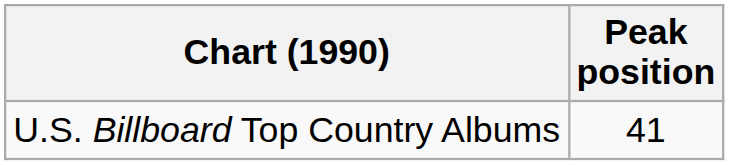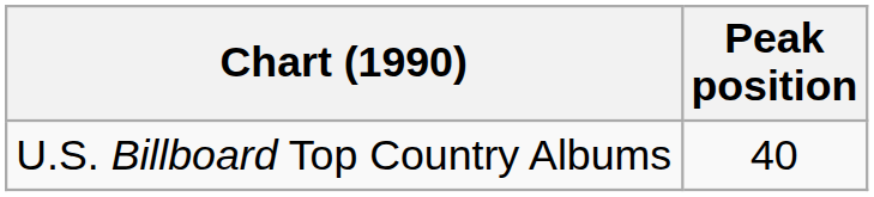 <table class="wikitable">
 <tr>
 <th>Chart (1990)</th>
 <th>Peak<br>position</th>
 </tr>
 <tr>
 <td>U.S. <em>Billboard</em> Top Country Albums</td>
-<td align="center">41</td>
+<td align="center">40</td>
 </tr>
 </table>
